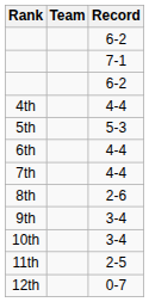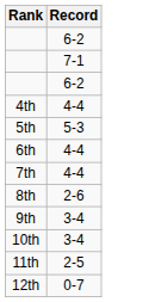 <table class=wikitable style="text-align:center;">
 <tr>
 <th>Rank</th>
-<th>Team</th>
 <th>Record</th>
 </tr>
 <tr>
 <td></td>
-<td align=left></td>
 <td>6-2</td>
 </tr>
 <tr>
 <td></td>
-<td align=left></td>
 <td>7-1</td>
 </tr>
 <tr>
 <td></td>
-<td align=left></td>
 <td>6-2</td>
 </tr>
 <tr>
 <td>4th</td>
-<td align=left></td>
 <td>4-4</td>
 </tr>
 <tr>
 <td>5th</td>
-<td align=left></td>
 <td>5-3</td>
 </tr>
 <tr>
 <td>6th</td>
-<td align=left></td>
 <td>4-4</td>
 </tr>
 <tr>
 <td>7th</td>
-<td align=left></td>
 <td>4-4</td>
 </tr>
 <tr>
 <td>8th</td>
-<td align=left></td>
 <td>2-6</td>
 </tr>
 <tr>
 <td>9th</td>
-<td align=left></td>
 <td>3-4</td>
 </tr>
 <tr>
 <td>10th</td>
-<td align=left></td>
 <td>3-4</td>
 </tr>
 <tr>
 <td>11th</td>
-<td align=left></td>
 <td>2-5</td>
 </tr>
 <tr>
 <td>12th</td>
-<td align=left></td>
 <td>0-7</td>
 </tr>
 </table>
